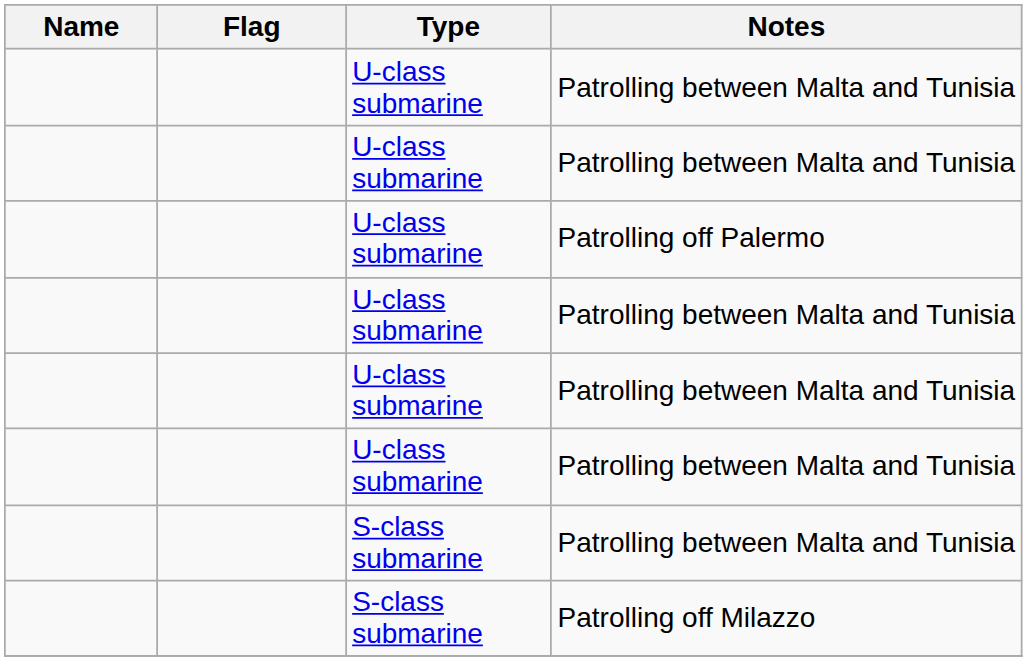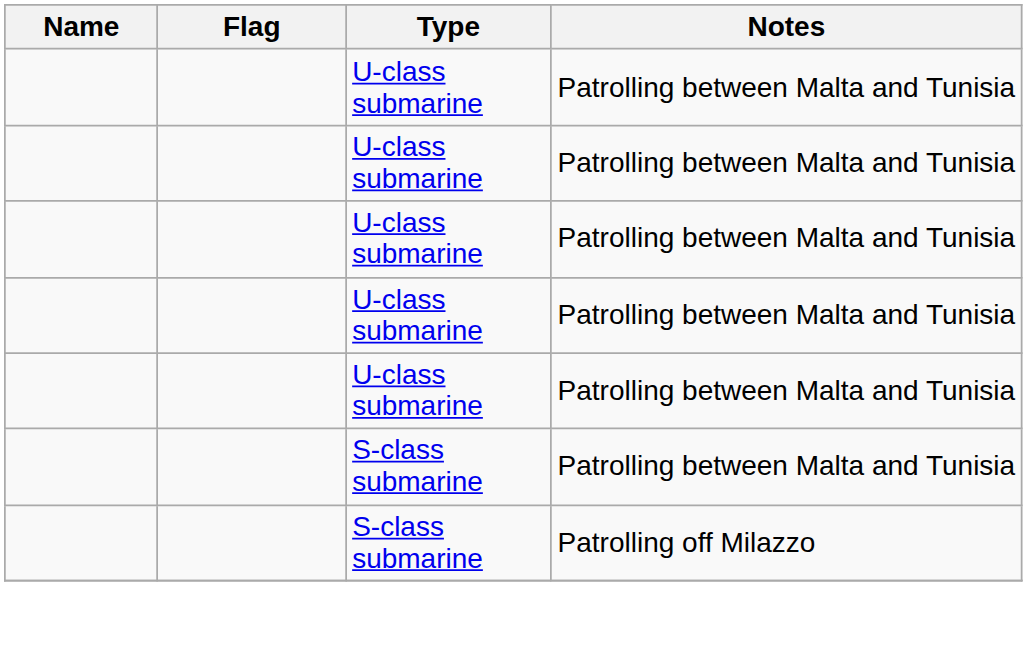 <table class="wikitable sortable">
 <tr>
 <th scope="col" width="80px">Name</th>
 <th scope="col" width="100px">Flag</th>
 <th scope="col" width="110px">Type</th>
 <th>Notes</th>
 </tr>
 <tr>
 <td></td>
 <td></td>
 <td><a href='#'>U-class submarine</a></td>
 <td>Patrolling between Malta and Tunisia</td>
 </tr>
 <tr>
 <td></td>
 <td></td>
 <td><a href='#'>U-class submarine</a></td>
 <td>Patrolling between Malta and Tunisia</td>
-</tr>
-<tr>
-<td></td>
-<td></td>
-<td><a href='#'>U-class submarine</a></td>
-<td>Patrolling off Palermo</td>
 </tr>
 <tr>
 <td></td>
 <td></td>
 <td><a href='#'>U-class submarine</a></td>
 <td>Patrolling between Malta and Tunisia</td>
 </tr>
 <tr>
 <td></td>
 <td></td>
 <td><a href='#'>U-class submarine</a></td>
 <td>Patrolling between Malta and Tunisia</td>
 </tr>
 <tr>
 <td></td>
 <td></td>
 <td><a href='#'>U-class submarine</a></td>
 <td>Patrolling between Malta and Tunisia</td>
 </tr>
 <tr>
 <td></td>
 <td></td>
 <td><a href='#'>S-class submarine</a></td>
 <td>Patrolling between Malta and Tunisia</td>
 </tr>
 <tr>
 <td></td>
 <td></td>
 <td><a href='#'>S-class submarine</a></td>
 <td>Patrolling off Milazzo</td>
 </tr>
 <tr>
 </tr>
 </table>
